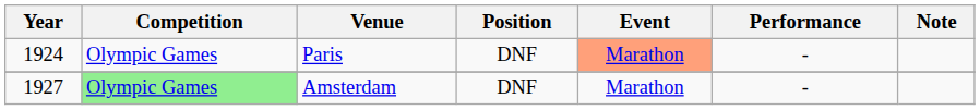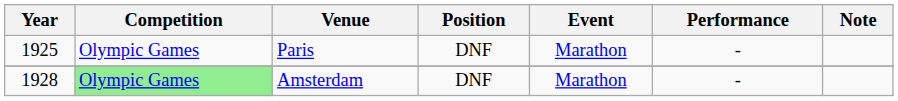 <table class="wikitable" width=55% style="font-size:90%; text-align:center;">
 <tr>
 <th>Year</th>
 <th>Competition</th>
 <th>Venue</th>
 <th>Position</th>
 <th>Event</th>
 <th>Performance</th>
 <th>Note</th>
 </tr>
 <tr>
-<td rowspan=1>1924</td>
+<td rowspan=1>1925</td>
 <td rowspan=1 align=left><a href='#'>Olympic Games</a></td>
 <td rowspan=1 align=left> <a href='#'>Paris</a></td>
 <td>DNF</td>
-<td style="background: lightsalmon;"><a href='#'>Marathon</a></td>
+<td><a href='#'>Marathon</a></td>
 <td>-</td>
 <td></td>
 </tr>
 <tr>
 </tr>
 <tr>
-<td rowspan=1>1927</td>
+<td rowspan=1>1928</td>
 <td rowspan=1 align=left style="background: lightgreen;"><a href='#'>Olympic Games</a></td>
 <td rowspan=1 align=left> <a href='#'>Amsterdam</a></td>
 <td>DNF</td>
 <td><a href='#'>Marathon</a></td>
 <td>-</td>
 <td></td>
 </tr>
 </table>
